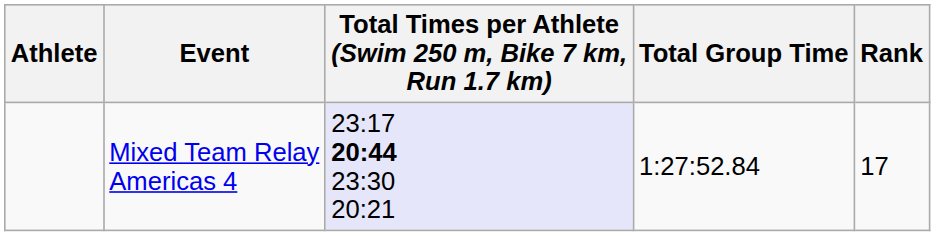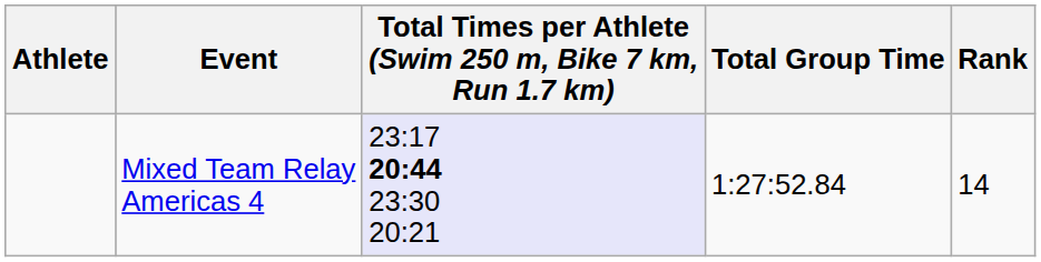 <table class="wikitable" border="1" style="">
 <tr>
 <th>Athlete</th>
 <th>Event</th>
 <th>Total Times per Athlete <br> <em>(Swim 250 m, Bike 7 km, <br> Run 1.7 km)</em></th>
 <th>Total Group Time</th>
 <th>Rank</th>
 </tr>
 <tr>
 <td><br><strong></strong><br><br></td>
 <td><a href='#'>Mixed Team Relay <br> Americas 4</a></td>
 <td style="background: lavender;">23:17<br><strong>20:44</strong><br>23:30<br>20:21</td>
 <td>1:27:52.84</td>
-<td>17</td>
+<td>14</td>
 </tr>
 </table>
